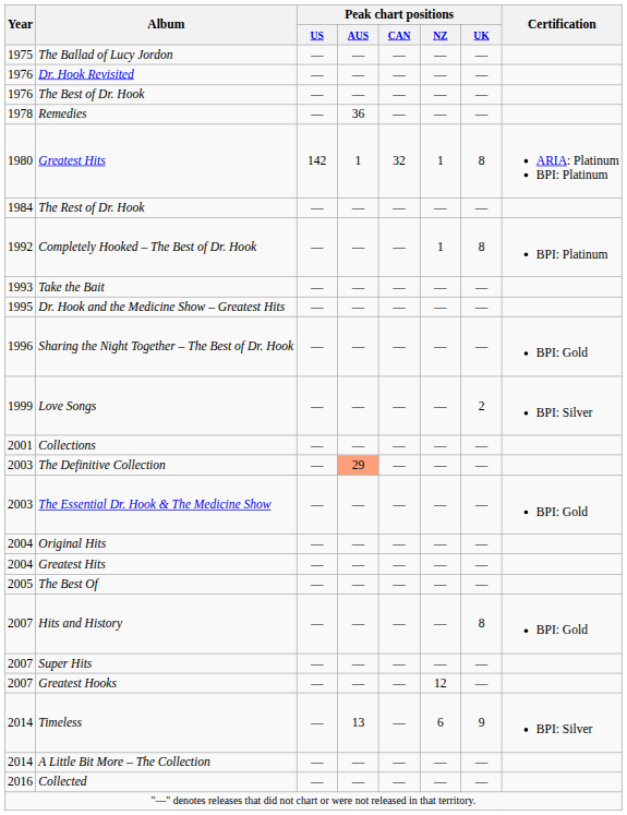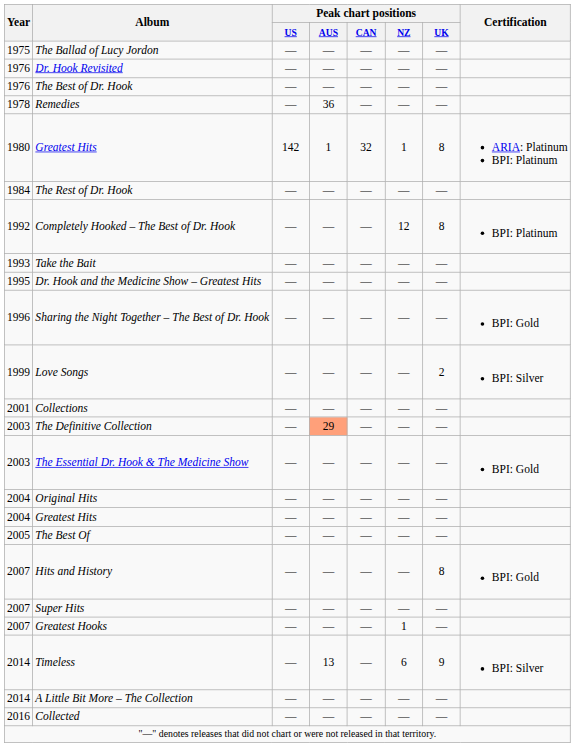 <table class="wikitable">
 <tr>
 <th rowspan="2">Year</th>
 <th rowspan="2">Album</th>
 <th colspan="5">Peak chart positions</th>
 <th rowspan="2">Certification</th>
 </tr>
 <tr>
 <th style="width:45px;"><small><a href='#'>US</a></small><br></th>
 <th style="width:45px;"><small><a href='#'>AUS</a></small><br></th>
 <th style="width:45px;"><small><a href='#'>CAN</a></small><br></th>
 <th style="width:45px;"><small><a href='#'>NZ</a></small><br></th>
 <th style="width:45px;"><small><a href='#'>UK</a></small><br></th>
 </tr>
 <tr>
 <td>1975</td>
 <td><em>The Ballad of Lucy Jordon</em></td>
 <td style="text-align:center;">—</td>
 <td style="text-align:center;">—</td>
 <td style="text-align:center;">—</td>
 <td style="text-align:center;">—</td>
 <td style="text-align:center;">—</td>
 <td></td>
 </tr>
 <tr>
 <td>1976</td>
 <td><em><a href='#'>Dr. Hook Revisited</a></em></td>
 <td style="text-align:center;">—</td>
 <td style="text-align:center;">—</td>
 <td style="text-align:center;">—</td>
 <td style="text-align:center;">—</td>
 <td style="text-align:center;">—</td>
 <td></td>
 </tr>
 <tr>
 <td>1976</td>
 <td><em>The Best of Dr. Hook</em></td>
 <td style="text-align:center;">—</td>
 <td style="text-align:center;">—</td>
 <td style="text-align:center;">—</td>
 <td style="text-align:center;">—</td>
 <td style="text-align:center;">—</td>
 <td></td>
 </tr>
 <tr>
 <td>1978</td>
 <td><em>Remedies</em></td>
 <td style="text-align:center;">—</td>
 <td style="text-align:center;">36</td>
 <td style="text-align:center;">—</td>
 <td style="text-align:center;">—</td>
 <td style="text-align:center;">—</td>
 <td></td>
 </tr>
 <tr>
 <td>1980</td>
 <td><em><a href='#'>Greatest Hits</a></em></td>
 <td style="text-align:center;">142</td>
 <td style="text-align:center;">1</td>
 <td style="text-align:center;">32</td>
 <td style="text-align:center;">1</td>
 <td style="text-align:center;">8</td>
 <td><br><ul><li><a href='#'>ARIA</a>: Platinum</li><li>BPI: Platinum</li></ul></td>
 </tr>
 <tr>
 <td>1984</td>
 <td><em>The Rest of Dr. Hook</em></td>
 <td style="text-align:center;">—</td>
 <td style="text-align:center;">—</td>
 <td style="text-align:center;">—</td>
 <td style="text-align:center;">—</td>
 <td style="text-align:center;">—</td>
 <td></td>
 </tr>
 <tr>
 <td>1992</td>
 <td><em>Completely Hooked – The Best of Dr. Hook</em></td>
 <td style="text-align:center;">—</td>
 <td style="text-align:center;">—</td>
 <td style="text-align:center;">—</td>
-<td style="text-align:center;">1</td>
+<td style="text-align:center;">12</td>
 <td style="text-align:center;">8</td>
 <td><br><ul><li>BPI: Platinum</li></ul></td>
 </tr>
 <tr>
 <td>1993</td>
 <td><em>Take the Bait</em></td>
 <td style="text-align:center;">—</td>
 <td style="text-align:center;">—</td>
 <td style="text-align:center;">—</td>
 <td style="text-align:center;">—</td>
 <td style="text-align:center;">—</td>
 <td></td>
 </tr>
 <tr>
 <td>1995</td>
 <td><em>Dr. Hook and the Medicine Show – Greatest Hits</em></td>
 <td style="text-align:center;">—</td>
 <td style="text-align:center;">—</td>
 <td style="text-align:center;">—</td>
 <td style="text-align:center;">—</td>
 <td style="text-align:center;">—</td>
 <td></td>
 </tr>
 <tr>
 <td>1996</td>
 <td><em>Sharing the Night Together – The Best of Dr. Hook</em></td>
 <td style="text-align:center;">—</td>
 <td style="text-align:center;">—</td>
 <td style="text-align:center;">—</td>
 <td style="text-align:center;">—</td>
 <td style="text-align:center;">—</td>
 <td><br><ul><li>BPI: Gold</li></ul></td>
 </tr>
 <tr>
 <td>1999</td>
 <td><em>Love Songs</em></td>
 <td style="text-align:center;">—</td>
 <td style="text-align:center;">—</td>
 <td style="text-align:center;">—</td>
 <td style="text-align:center;">—</td>
 <td style="text-align:center;">2</td>
 <td><br><ul><li>BPI: Silver</li></ul></td>
 </tr>
 <tr>
 <td>2001</td>
 <td><em>Collections</em></td>
 <td style="text-align:center;">—</td>
 <td style="text-align:center;">—</td>
 <td style="text-align:center;">—</td>
 <td style="text-align:center;">—</td>
 <td style="text-align:center;">—</td>
 <td></td>
 </tr>
 <tr>
 <td>2003</td>
 <td><em>The Definitive Collection</em></td>
 <td style="text-align:center;">—</td>
 <td style="background: lightsalmon; text-align:center;">29</td>
 <td style="text-align:center;">—</td>
 <td style="text-align:center;">—</td>
 <td style="text-align:center;">—</td>
 <td></td>
 </tr>
 <tr>
 <td>2003</td>
 <td><em><a href='#'>The Essential Dr. Hook & The Medicine Show</a></em></td>
 <td style="text-align:center;">—</td>
 <td style="text-align:center;">—</td>
 <td style="text-align:center;">—</td>
 <td style="text-align:center;">—</td>
 <td style="text-align:center;">—</td>
 <td><br><ul><li>BPI: Gold</li></ul></td>
 </tr>
 <tr>
 <td>2004</td>
 <td><em>Original Hits</em></td>
 <td style="text-align:center;">—</td>
 <td style="text-align:center;">—</td>
 <td style="text-align:center;">—</td>
 <td style="text-align:center;">—</td>
 <td style="text-align:center;">—</td>
 <td></td>
 </tr>
 <tr>
 <td>2004</td>
 <td><em>Greatest Hits</em></td>
 <td style="text-align:center;">—</td>
 <td style="text-align:center;">—</td>
 <td style="text-align:center;">—</td>
 <td style="text-align:center;">—</td>
 <td style="text-align:center;">—</td>
 <td></td>
 </tr>
 <tr>
 <td>2005</td>
 <td><em>The Best Of</em></td>
 <td style="text-align:center;">—</td>
 <td style="text-align:center;">—</td>
 <td style="text-align:center;">—</td>
 <td style="text-align:center;">—</td>
 <td style="text-align:center;">—</td>
 <td></td>
 </tr>
 <tr>
 <td>2007</td>
 <td><em>Hits and History</em></td>
 <td style="text-align:center;">—</td>
 <td style="text-align:center;">—</td>
 <td style="text-align:center;">—</td>
 <td style="text-align:center;">—</td>
 <td style="text-align:center;">8</td>
 <td><br><ul><li>BPI: Gold</li></ul></td>
 </tr>
 <tr>
 <td>2007</td>
 <td><em>Super Hits</em></td>
 <td style="text-align:center;">—</td>
 <td style="text-align:center;">—</td>
 <td style="text-align:center;">—</td>
 <td style="text-align:center;">—</td>
 <td style="text-align:center;">—</td>
 <td></td>
 </tr>
 <tr>
 <td>2007</td>
 <td><em>Greatest Hooks</em></td>
 <td style="text-align:center;">—</td>
 <td style="text-align:center;">—</td>
 <td style="text-align:center;">—</td>
-<td style="text-align:center;">12</td>
+<td style="text-align:center;">1</td>
 <td style="text-align:center;">—</td>
 <td></td>
 </tr>
 <tr>
 <td>2014</td>
 <td><em>Timeless</em></td>
 <td style="text-align:center;">—</td>
 <td style="text-align:center;">13</td>
 <td style="text-align:center;">—</td>
 <td style="text-align:center;">6</td>
 <td style="text-align:center;">9</td>
 <td><br><ul><li>BPI: Silver</li></ul></td>
 </tr>
 <tr>
 <td>2014</td>
 <td><em>A Little Bit More – The Collection</em></td>
 <td style="text-align:center;">—</td>
 <td style="text-align:center;">—</td>
 <td style="text-align:center;">—</td>
 <td style="text-align:center;">—</td>
 <td style="text-align:center;">—</td>
 <td></td>
 </tr>
 <tr>
 <td>2016</td>
 <td><em>Collected</em></td>
 <td style="text-align:center;">—</td>
 <td style="text-align:center;">—</td>
 <td style="text-align:center;">—</td>
 <td style="text-align:center;">—</td>
 <td style="text-align:center;">—</td>
 <td></td>
 </tr>
 <tr>
 <td colspan="8" style="text-align:center; font-size:85%">"—" denotes releases that did not chart or were not released in that territory.</td>
 </tr>
 </table>
